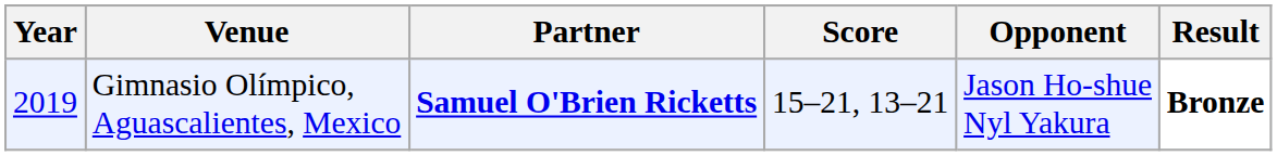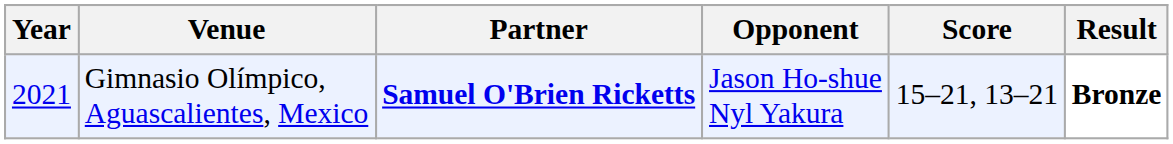 <table class="sortable wikitable" style="font-size: 90%;">
 <tr>
 <th>Year</th>
 <th>Venue</th>
 <th>Partner</th>
+<th>Opponent</th>
 <th>Score</th>
-<th>Opponent</th>
 <th>Result</th>
 </tr>
 <tr style="background:#ECF2FF">
-<td align="center"><a href='#'>2019</a></td>
+<td align="center"><a href='#'>2021</a></td>
 <td align="left">Gimnasio Olímpico,<br><a href='#'>Aguascalientes</a>, <a href='#'>Mexico</a></td>
 <td align="left"><strong> <a href='#'>Samuel O'Brien Ricketts</a></strong></td>
+<td align="left"> <a href='#'>Jason Ho-shue</a> <br>  <a href='#'>Nyl Yakura</a></td>
 <td align="left">15–21, 13–21</td>
-<td align="left"> <a href='#'>Jason Ho-shue</a> <br>  <a href='#'>Nyl Yakura</a></td>
 <td style="text-align:left; background:white"> <strong>Bronze</strong></td>
 </tr>
 </table>
